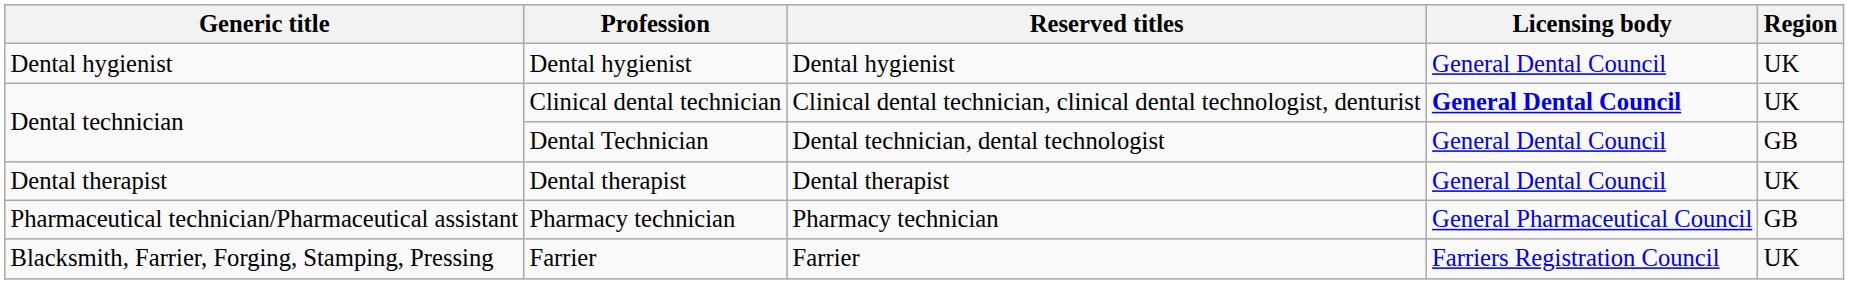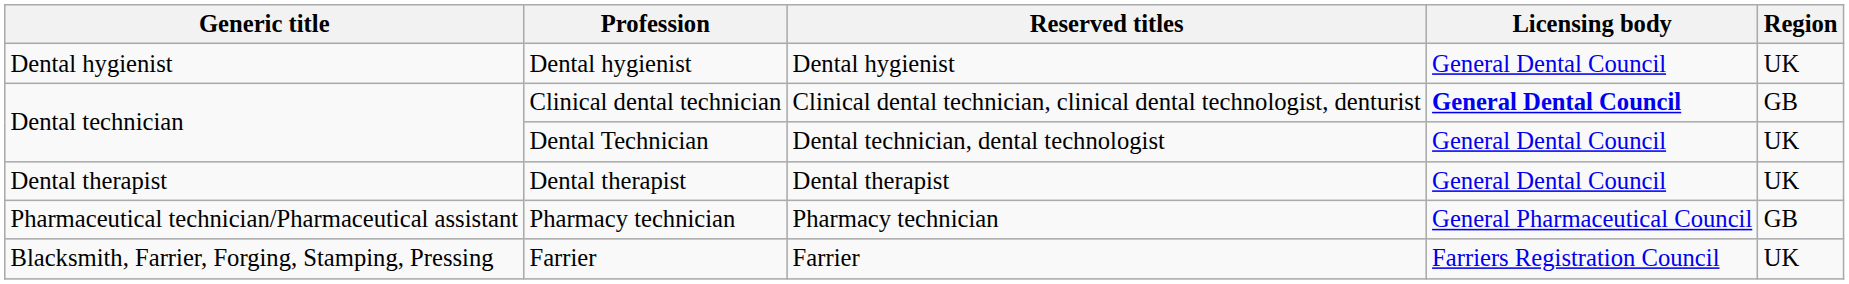 <table class= wikitable>
 <tr>
 <th>Generic title</th>
 <th>Profession</th>
 <th>Reserved titles</th>
 <th>Licensing body</th>
 <th>Region</th>
 </tr>
 <tr>
 <td>Dental hygienist</td>
 <td>Dental hygienist</td>
 <td>Dental hygienist</td>
 <td><a href='#'>General Dental Council</a></td>
 <td>UK</td>
 </tr>
 <tr>
 <td rowspan=2>Dental technician</td>
 <td>Clinical dental technician</td>
 <td>Clinical dental technician, clinical dental technologist, denturist</td>
 <td><strong><a href='#'>General Dental Council</a></strong></td>
-<td>UK</td>
+<td>GB</td>
 </tr>
 <tr>
 <td>Dental Technician</td>
 <td>Dental technician, dental technologist</td>
 <td><a href='#'>General Dental Council</a></td>
-<td>GB</td>
+<td>UK</td>
 </tr>
 <tr>
 <td>Dental therapist</td>
 <td>Dental therapist</td>
 <td>Dental therapist</td>
 <td><a href='#'>General Dental Council</a></td>
 <td>UK</td>
 </tr>
 <tr>
 <td>Pharmaceutical technician/Pharmaceutical assistant</td>
 <td>Pharmacy technician</td>
 <td>Pharmacy technician</td>
 <td><a href='#'>General Pharmaceutical Council</a></td>
 <td>GB</td>
 </tr>
 <tr>
 <td>Blacksmith, Farrier, Forging, Stamping, Pressing</td>
 <td>Farrier</td>
 <td>Farrier</td>
 <td><a href='#'>Farriers Registration Council</a></td>
 <td>UK</td>
 </tr>
 </table>
